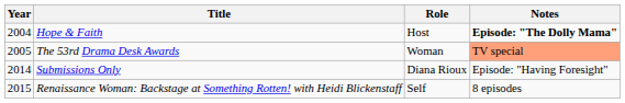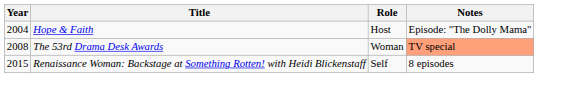 <table class="wikitable">
 <tr>
 <th>Year</th>
 <th>Title</th>
 <th>Role</th>
 <th>Notes</th>
 </tr>
 <tr>
 <td>2004</td>
 <td><em><a href='#'>Hope & Faith</a></em></td>
 <td>Host</td>
-<td><strong>Episode: "The Dolly Mama"</strong></td>
+<td>Episode: "The Dolly Mama"</td>
 </tr>
 <tr>
-<td>2005</td>
+<td>2008</td>
 <td><em>The 53rd <a href='#'>Drama Desk Awards</a></em></td>
 <td>Woman</td>
 <td style="background: lightsalmon;">TV special</td>
-</tr>
-<tr>
-<td>2014</td>
-<td><em><a href='#'>Submissions Only</a></em></td>
-<td>Diana Rioux</td>
-<td>Episode: "Having Foresight"</td>
 </tr>
 <tr>
 <td>2015</td>
 <td><em>Renaissance Woman: Backstage at <a href='#'>Something Rotten!</a> with Heidi Blickenstaff</em></td>
 <td>Self</td>
 <td>8 episodes</td>
 </tr>
 </table>
